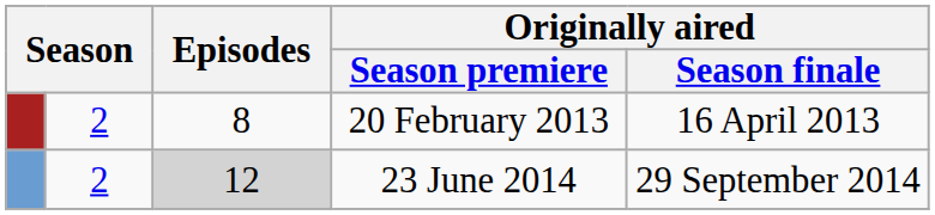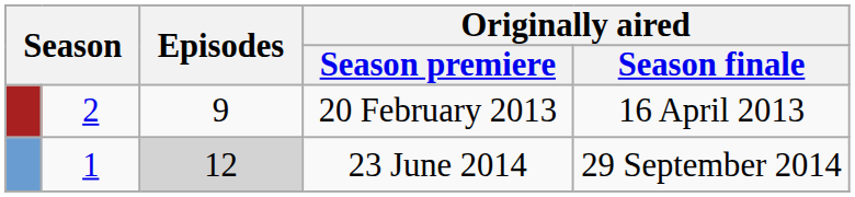 <table class="wikitable plainrowheaders" style="text-align: center;">
 <tr>
 <th style="padding: 0px 8px;" colspan="2" rowspan="2">Season</th>
 <th style="padding: 0px 8px;" rowspan="2">Episodes</th>
 <th colspan="2" style="padding: 0px 8px;">Originally aired</th>
 </tr>
 <tr>
 <th scope="col" style="padding: 0px 8px;"><a href='#'>Season premiere</a></th>
 <th scope="col" style="padding: 0px 8px;"><a href='#'>Season finale</a></th>
 </tr>
 <tr>
 <td style="width:10px; background:#A92020;"></td>
 <td align="center"><a href='#'>2</a></td>
-<td align="center">8</td>
+<td align="center">9</td>
 <td align="center">20 February 2013</td>
 <td align="center">16 April 2013</td>
 </tr>
 <tr>
 <td style="width:10px; background:#699DD2;"></td>
-<td align="center"><a href='#'>2</a></td>
+<td align="center"><a href='#'>1</a></td>
 <td align="center" style="background: lightgrey;">12</td>
 <td align="center">23 June 2014</td>
 <td align="center">29 September 2014</td>
 </tr>
 </table>
